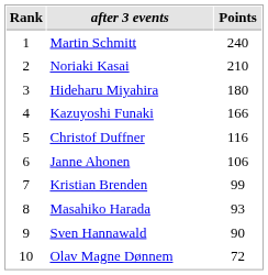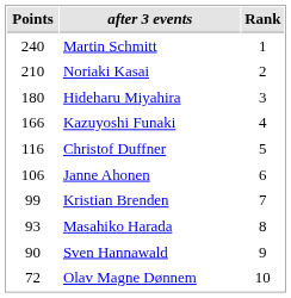 <table cellspacing="1" cellpadding="3" style="border:1px solid #AAAAAA;font-size:86%">
 <tr bgcolor="#E4E4E4">
+<th style="border-bottom:1px solid #AAAAAA" width=40>Points</th>
+<th style="border-bottom:1px solid #AAAAAA" width=155><em>after 3 events</em></th>
 <th style="border-bottom:1px solid #AAAAAA" width=10>Rank</th>
-<th style="border-bottom:1px solid #AAAAAA" width=155><em>after 3 events</em></th>
-<th style="border-bottom:1px solid #AAAAAA" width=40>Points</th>
 </tr>
 <tr>
+<td align=center>240</td>
+<td> <a href='#'>Martin Schmitt</a></td>
 <td align=center>1</td>
-<td> <a href='#'>Martin Schmitt</a></td>
-<td align=center>240</td>
 </tr>
 <tr>
+<td align=center>210</td>
+<td> <a href='#'>Noriaki Kasai</a></td>
 <td align=center>2</td>
-<td> <a href='#'>Noriaki Kasai</a></td>
-<td align=center>210</td>
 </tr>
 <tr>
+<td align=center>180</td>
+<td> <a href='#'>Hideharu Miyahira</a></td>
 <td align=center>3</td>
-<td> <a href='#'>Hideharu Miyahira</a></td>
-<td align=center>180</td>
 </tr>
 <tr>
+<td align=center>166</td>
+<td> <a href='#'>Kazuyoshi Funaki</a></td>
 <td align=center>4</td>
-<td> <a href='#'>Kazuyoshi Funaki</a></td>
-<td align=center>166</td>
 </tr>
 <tr>
+<td align=center>116</td>
+<td> <a href='#'>Christof Duffner</a></td>
 <td align=center>5</td>
-<td> <a href='#'>Christof Duffner</a></td>
-<td align=center>116</td>
 </tr>
 <tr>
+<td align=center>106</td>
+<td> <a href='#'>Janne Ahonen</a></td>
 <td align=center>6</td>
-<td> <a href='#'>Janne Ahonen</a></td>
-<td align=center>106</td>
 </tr>
 <tr>
+<td align=center>99</td>
+<td> <a href='#'>Kristian Brenden</a></td>
 <td align=center>7</td>
-<td> <a href='#'>Kristian Brenden</a></td>
-<td align=center>99</td>
 </tr>
 <tr>
+<td align=center>93</td>
+<td> <a href='#'>Masahiko Harada</a></td>
 <td align=center>8</td>
-<td> <a href='#'>Masahiko Harada</a></td>
-<td align=center>93</td>
 </tr>
 <tr>
+<td align=center>90</td>
+<td> <a href='#'>Sven Hannawald</a></td>
 <td align=center>9</td>
-<td> <a href='#'>Sven Hannawald</a></td>
-<td align=center>90</td>
 </tr>
 <tr>
+<td align=center>72</td>
+<td> <a href='#'>Olav Magne Dønnem</a></td>
 <td align=center>10</td>
-<td> <a href='#'>Olav Magne Dønnem</a></td>
-<td align=center>72</td>
 </tr>
 </table>
